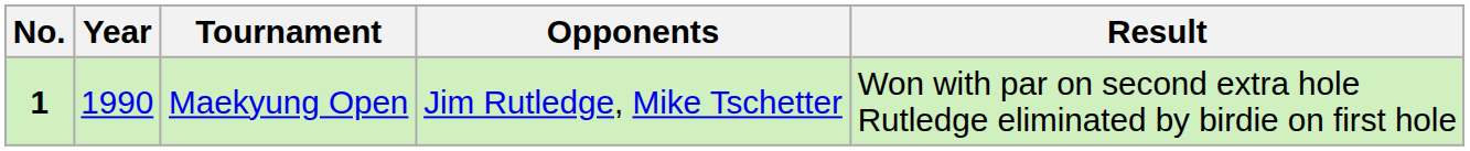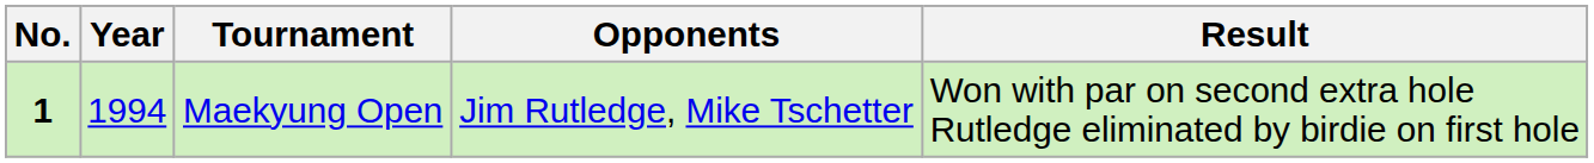 <table class="wikitable" style="font-size:95%;">
 <tr>
 <th>No.</th>
 <th>Year</th>
 <th>Tournament</th>
 <th>Opponents</th>
 <th>Result</th>
 </tr>
 <tr style="background:#D0F0C0;">
 <td align=center><strong>1</strong></td>
-<td><a href='#'>1990</a></td>
+<td><a href='#'>1994</a></td>
 <td><a href='#'>Maekyung Open</a></td>
 <td> <a href='#'>Jim Rutledge</a>,  <a href='#'>Mike Tschetter</a></td>
 <td>Won with par on second extra hole<br>Rutledge eliminated by birdie on first hole</td>
 </tr>
 </table>
